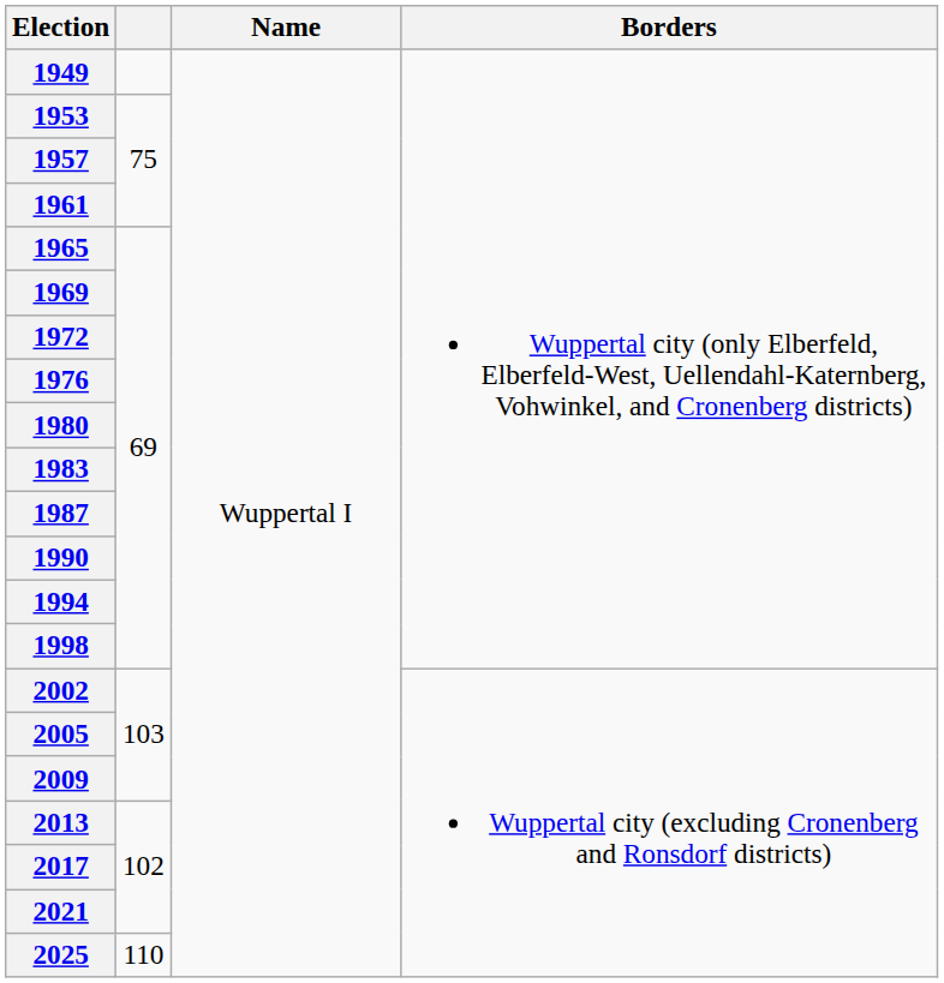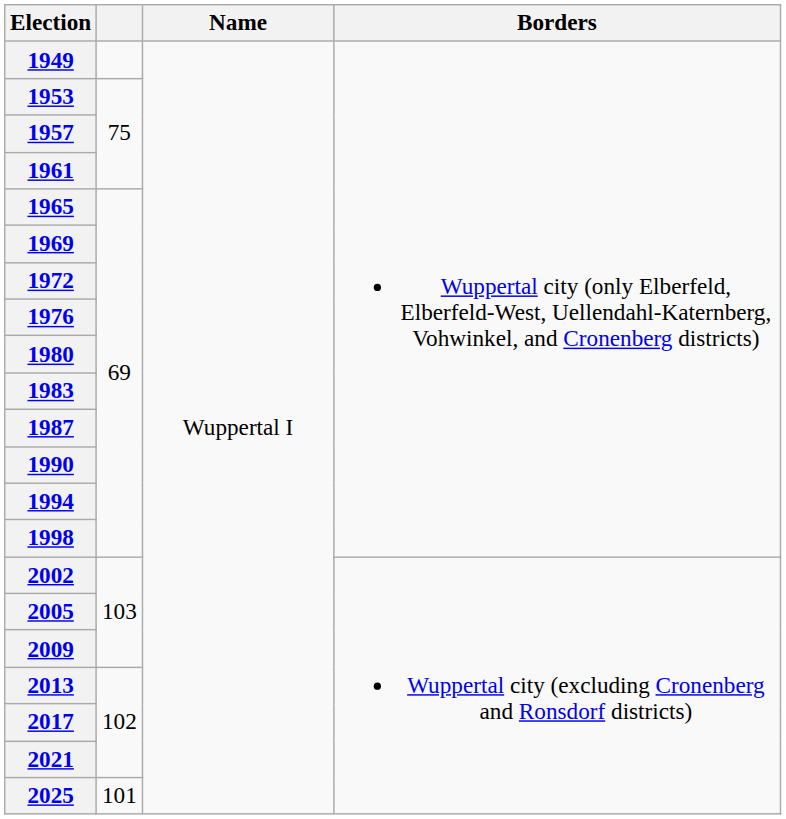 <table class=wikitable style="text-align:center">
 <tr>
 <th>Election</th>
 <th></th>
 <th width=125px>Name</th>
 <th width=300px>Borders</th>
 </tr>
 <tr>
 <th><a href='#'>1949</a></th>
 <td></td>
 <td rowspan=21>Wuppertal I</td>
 <td rowspan=14><br><ul><li><a href='#'>Wuppertal</a> city (only Elberfeld, Elberfeld-West, Uellendahl-Katernberg, Vohwinkel, and <a href='#'>Cronenberg</a> districts)</li></ul></td>
 </tr>
 <tr>
 <th><a href='#'>1953</a></th>
 <td rowspan=3>75</td>
 </tr>
 <tr>
 <th><a href='#'>1957</a></th>
 </tr>
 <tr>
 <th><a href='#'>1961</a></th>
 </tr>
 <tr>
 <th><a href='#'>1965</a></th>
 <td rowspan=10>69</td>
 </tr>
 <tr>
 <th><a href='#'>1969</a></th>
 </tr>
 <tr>
 <th><a href='#'>1972</a></th>
 </tr>
 <tr>
 <th><a href='#'>1976</a></th>
 </tr>
 <tr>
 <th><a href='#'>1980</a></th>
 </tr>
 <tr>
 <th><a href='#'>1983</a></th>
 </tr>
 <tr>
 <th><a href='#'>1987</a></th>
 </tr>
 <tr>
 <th><a href='#'>1990</a></th>
 </tr>
 <tr>
 <th><a href='#'>1994</a></th>
 </tr>
 <tr>
 <th><a href='#'>1998</a></th>
 </tr>
 <tr>
 <th><a href='#'>2002</a></th>
 <td rowspan=3>103</td>
 <td rowspan=7><br><ul><li><a href='#'>Wuppertal</a> city (excluding <a href='#'>Cronenberg</a> and <a href='#'>Ronsdorf</a> districts)</li></ul></td>
 </tr>
 <tr>
 <th><a href='#'>2005</a></th>
 </tr>
 <tr>
 <th><a href='#'>2009</a></th>
 </tr>
 <tr>
 <th><a href='#'>2013</a></th>
 <td rowspan=3>102</td>
 </tr>
 <tr>
 <th><a href='#'>2017</a></th>
 </tr>
 <tr>
 <th><a href='#'>2021</a></th>
 </tr>
 <tr>
 <th><a href='#'>2025</a></th>
-<td>110</td>
+<td>101</td>
 </tr>
 </table>
